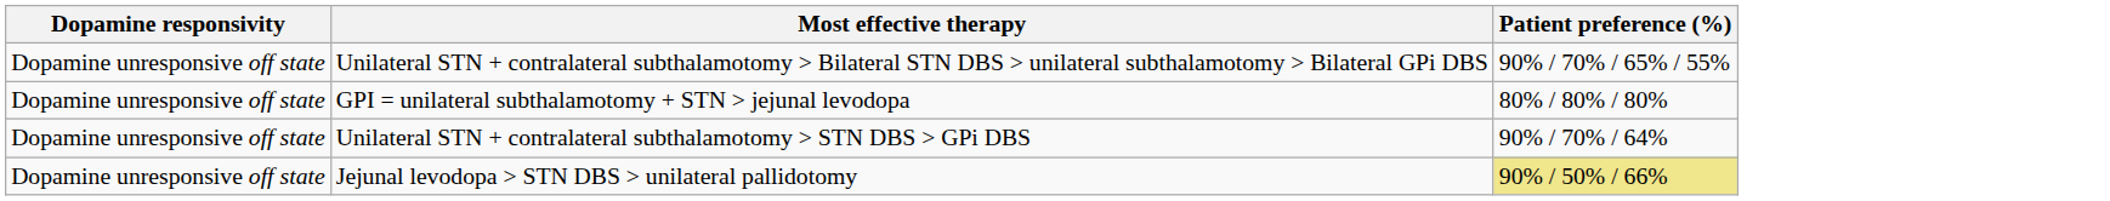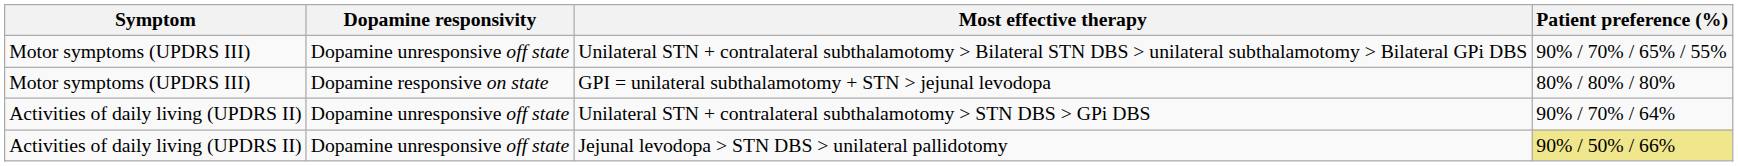 <table class="wikitable">
 <tr>
+<th>Symptom</th>
 <th>Dopamine responsivity</th>
 <th>Most effective therapy</th>
 <th>Patient preference (%)</th>
 </tr>
 <tr>
+<td>Motor symptoms (UPDRS III)</td>
 <td>Dopamine unresponsive <em>off state</em></td>
 <td>Unilateral STN + contralateral subthalamotomy > Bilateral STN DBS > unilateral subthalamotomy > Bilateral GPi DBS</td>
 <td>90% / 70% / 65% / 55%</td>
 </tr>
 <tr>
-<td>Dopamine unresponsive <em>off state</em></td>
+<td>Motor symptoms (UPDRS III)</td>
+<td>Dopamine responsive <em>on state</em></td>
 <td>GPI = unilateral subthalamotomy + STN > jejunal levodopa</td>
 <td>80% / 80% / 80%</td>
 </tr>
 <tr>
+<td>Activities of daily living (UPDRS II)</td>
 <td>Dopamine unresponsive <em>off state</em></td>
 <td>Unilateral STN + contralateral subthalamotomy > STN DBS > GPi DBS</td>
 <td>90% / 70% / 64%</td>
 </tr>
 <tr>
+<td>Activities of daily living (UPDRS II)</td>
 <td>Dopamine unresponsive <em>off state</em></td>
 <td>Jejunal levodopa > STN DBS > unilateral pallidotomy</td>
 <td style="background: khaki;">90% / 50% / 66%</td>
 </tr>
 </table>
